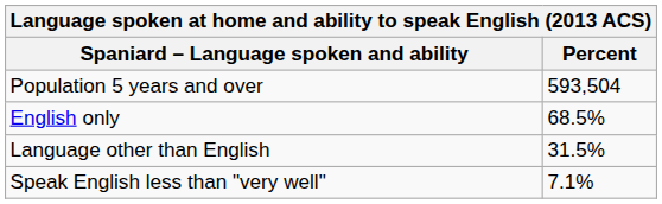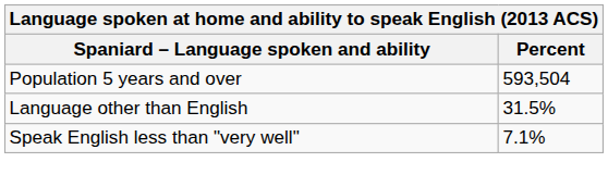 <table class="sortable wikitable">
 <tr>
 <th colspan="2">Language spoken at home and ability to speak English (2013 ACS)</th>
 </tr>
 <tr>
 <th style="text-align:center;">Spaniard – Language spoken and ability</th>
 <th style="text-align:center;">Percent</th>
 </tr>
 <tr>
 <td>Population 5 years and over</td>
 <td>593,504</td>
 </tr>
 <tr>
-<td><a href='#'>English</a> only</td>
-<td>68.5%</td>
-</tr>
-<tr>
 <td>Language other than English</td>
 <td>31.5%</td>
 </tr>
 <tr>
 <td>Speak English less than "very well"</td>
 <td>7.1%</td>
 </tr>
 </table>
